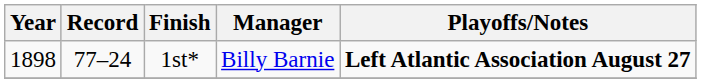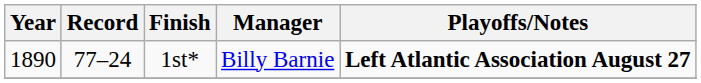 <table class="wikitable" style="text-align:center">
 <tr>
 <th>Year</th>
 <th>Record</th>
 <th>Finish</th>
 <th>Manager</th>
 <th>Playoffs/Notes</th>
 </tr>
 <tr>
-<td>1898</td>
+<td>1890</td>
 <td>77–24</td>
 <td>1st*</td>
 <td><a href='#'>Billy Barnie</a></td>
 <td><strong>Left Atlantic Association August 27</strong></td>
 </tr>
 <tr>
 </tr>
 </table>
